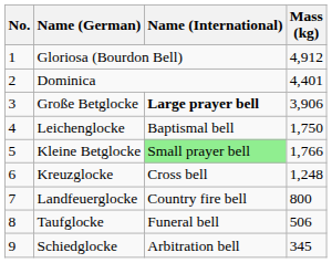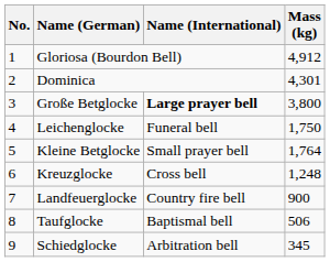 <table class="wikitable">
 <tr>
 <th>No.</th>
 <th>Name (German)</th>
 <th>Name (International)</th>
 <th>Mass<br>(kg)</th>
 </tr>
 <tr>
 <td>1</td>
 <td colspan="2">Gloriosa (Bourdon Bell)</td>
 <td>4,912</td>
 </tr>
 <tr>
 <td>2</td>
 <td colspan="2">Dominica</td>
-<td>4,401</td>
+<td>4,301</td>
 </tr>
 <tr>
 <td>3</td>
 <td>Große Betglocke</td>
 <td><strong>Large prayer bell</strong></td>
-<td>3,906</td>
+<td>3,800</td>
 </tr>
 <tr>
 <td>4</td>
 <td>Leichenglocke</td>
-<td>Baptismal bell</td>
+<td>Funeral bell</td>
 <td>1,750</td>
 </tr>
 <tr>
 <td>5</td>
 <td>Kleine Betglocke</td>
-<td style="background: lightgreen;">Small prayer bell</td>
-<td>1,766</td>
+<td>Small prayer bell</td>
+<td>1,764</td>
 </tr>
 <tr>
 <td>6</td>
 <td>Kreuzglocke</td>
 <td>Cross bell</td>
 <td>1,248</td>
 </tr>
 <tr>
 <td>7</td>
 <td>Landfeuerglocke</td>
 <td>Country fire bell</td>
-<td>800</td>
+<td>900</td>
 </tr>
 <tr>
 <td>8</td>
 <td>Taufglocke</td>
-<td>Funeral bell</td>
+<td>Baptismal bell</td>
 <td>506</td>
 </tr>
 <tr>
 <td>9</td>
 <td>Schiedglocke</td>
 <td>Arbitration bell</td>
 <td>345</td>
 </tr>
 </table>
